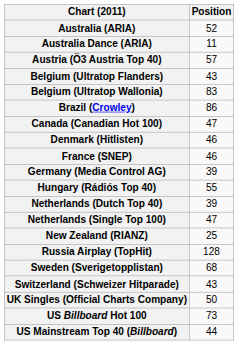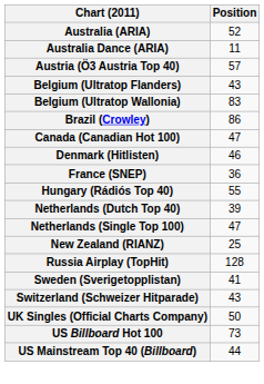 <table class="wikitable plainrowheaders sortable" style="text-align:center;">
 <tr>
 <th scope="col">Chart (2011)</th>
 <th scope="col">Position</th>
 </tr>
 <tr>
 <th scope="row">Australia (ARIA)</th>
 <td>52</td>
 </tr>
 <tr>
 <th scope="row">Australia Dance (ARIA)</th>
 <td>11</td>
 </tr>
 <tr>
 <th scope="row">Austria (Ö3 Austria Top 40)</th>
 <td>57</td>
 </tr>
 <tr>
 <th scope="row">Belgium (Ultratop Flanders)</th>
 <td>43</td>
 </tr>
 <tr>
 <th scope="row">Belgium (Ultratop Wallonia)</th>
 <td>83</td>
 </tr>
 <tr>
 <th scope="row">Brazil (<a href='#'>Crowley</a>)</th>
 <td style="text-align:center;">86</td>
 </tr>
 <tr>
 <th scope="row">Canada (Canadian Hot 100)</th>
 <td style="text-align:center;">47</td>
 </tr>
 <tr>
 <th scope="row">Denmark (Hitlisten)</th>
 <td>46</td>
 </tr>
 <tr>
 <th scope="row">France (SNEP)</th>
-<td>46</td>
-</tr>
-<tr>
-<th scope="row">Germany (Media Control AG)</th>
-<td>39</td>
+<td>36</td>
 </tr>
 <tr>
 <th scope="row">Hungary (Rádiós Top 40)</th>
 <td>55</td>
 </tr>
 <tr>
 <th scope="row">Netherlands (Dutch Top 40)</th>
 <td>39</td>
 </tr>
 <tr>
 <th scope="row">Netherlands (Single Top 100)</th>
 <td style="text-align:center;">47</td>
 </tr>
 <tr>
 <th scope="row">New Zealand (RIANZ)</th>
 <td>25</td>
 </tr>
 <tr>
 <th scope="row">Russia Airplay (TopHit)</th>
 <td>128</td>
 </tr>
 <tr>
 <th scope="row">Sweden (Sverigetopplistan)</th>
-<td>68</td>
+<td>41</td>
 </tr>
 <tr>
 <th scope="row">Switzerland (Schweizer Hitparade)</th>
 <td>43</td>
 </tr>
 <tr>
 <th scope="row">UK Singles (Official Charts Company)</th>
 <td>50</td>
 </tr>
 <tr>
 <th scope="row">US <em>Billboard</em> Hot 100</th>
 <td>73</td>
 </tr>
 <tr>
 <th scope="row">US Mainstream Top 40 (<em>Billboard</em>)</th>
 <td>44</td>
 </tr>
 </table>
